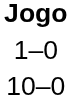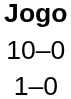 <table>
 <tr>
 <th width=125></th>
 <th width=auto>Jogo</th>
 <th width=125></th>
 </tr>
 <tr>
 <td align=right><strong></strong></td>
-<td align=center>1–0</td>
+<td align=center>10–0</td>
 <td align=left></td>
 </tr>
 <tr>
 <td align=right><strong></strong></td>
-<td align=center>10–0</td>
+<td align=center>1–0</td>
 <td align=left></td>
 </tr>
 </table>
